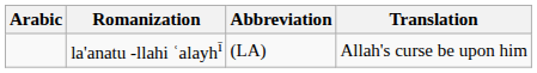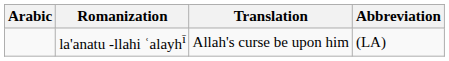 <table class="wikitable">
 <tr>
 <th>Arabic</th>
 <th>Romanization</th>
+<th>Translation</th>
 <th>Abbreviation</th>
-<th>Translation</th>
 </tr>
 <tr>
 <td></td>
 <td>la'anatu -llahi ʿalayh<sup>ī</sup></td>
+<td>Allah's curse be upon him</td>
 <td>(LA)</td>
-<td>Allah's curse be upon him</td>
 </tr>
 </table>
